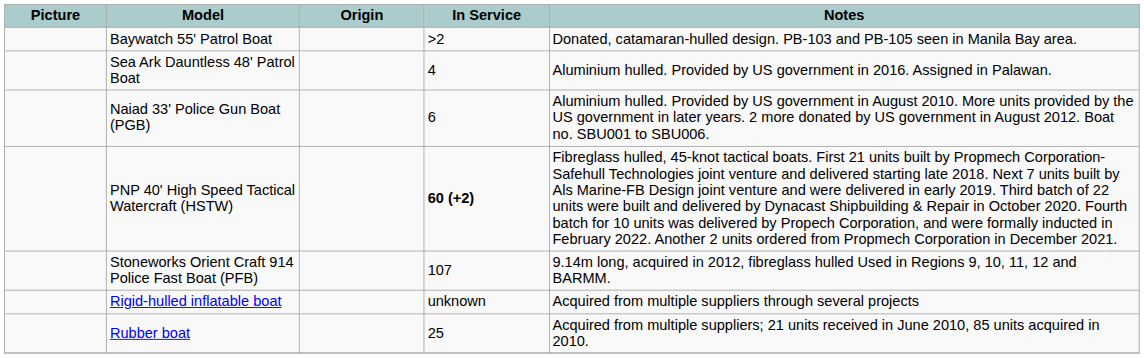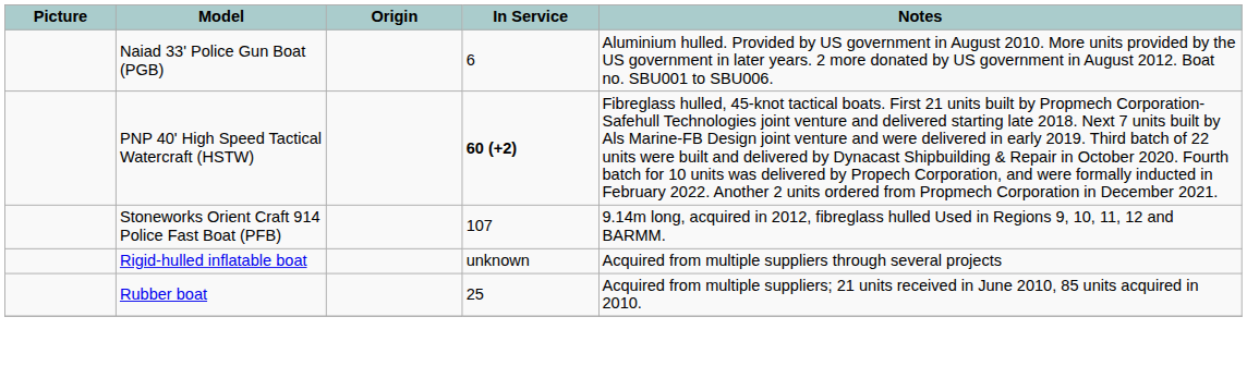 <table class="wikitable">
 <tr>
 <th style="text-align: center; background:#acc; width:9%;">Picture</th>
 <th style="text-align: center; background:#acc; width:17%;">Model</th>
 <th style="text-align: center; background:#acc; width:11%;">Origin</th>
 <th style="text-align: center; background:#acc; width:11%;">In Service</th>
 <th style="text-align: center; background:#acc; width:52%;">Notes</th>
-</tr>
-<tr>
-<td></td>
-<td>Baywatch 55' Patrol Boat</td>
-<td></td>
-<td>>2</td>
-<td>Donated, catamaran-hulled design. PB-103 and PB-105 seen in Manila Bay area.</td>
-</tr>
-<tr>
-<td></td>
-<td>Sea Ark Dauntless 48' Patrol Boat</td>
-<td></td>
-<td>4</td>
-<td>Aluminium hulled. Provided by US government in 2016. Assigned in Palawan.</td>
 </tr>
 <tr>
 <td></td>
 <td>Naiad 33' Police Gun Boat (PGB)</td>
 <td></td>
 <td>6</td>
 <td>Aluminium hulled. Provided by US government in August 2010. More units provided by the US government in later years. 2 more donated by US government in August 2012. Boat no. SBU001 to SBU006.</td>
 </tr>
 <tr>
 <td></td>
 <td>PNP 40' High Speed Tactical Watercraft (HSTW)</td>
 <td></td>
 <td><strong>60 (+2)</strong></td>
 <td>Fibreglass hulled, 45-knot tactical boats. First 21 units built by Propmech Corporation-Safehull Technologies joint venture and delivered starting late 2018. Next 7 units built by Als Marine-FB Design joint venture and were delivered in early 2019. Third batch of 22 units were built and delivered by Dynacast Shipbuilding & Repair in October 2020. Fourth batch for 10 units was delivered by Propech Corporation, and were formally inducted in February 2022. Another 2 units ordered from Propmech Corporation in December 2021.</td>
 </tr>
 <tr>
 <td></td>
 <td>Stoneworks Orient Craft 914 Police Fast Boat (PFB)</td>
 <td></td>
 <td>107</td>
 <td>9.14m long, acquired in 2012, fibreglass hulled Used in Regions 9, 10, 11, 12 and BARMM.</td>
 </tr>
 <tr>
 <td></td>
 <td><a href='#'>Rigid-hulled inflatable boat</a></td>
 <td></td>
 <td>unknown</td>
 <td>Acquired from multiple suppliers through several projects</td>
 </tr>
 <tr>
 <td></td>
 <td><a href='#'>Rubber boat</a></td>
 <td></td>
 <td>25</td>
 <td>Acquired from multiple suppliers; 21 units received in June 2010, 85 units acquired in 2010.</td>
 </tr>
 <tr>
 </tr>
 </table>
